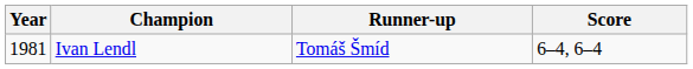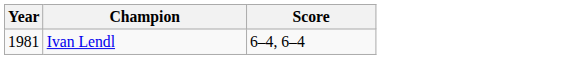 <table class="wikitable">
 <tr>
 <th>Year</th>
 <th width="200">Champion</th>
-<th width="200">Runner-up</th>
 <th width="125">Score</th>
 </tr>
 <tr>
 <td>1981</td>
 <td> <a href='#'>Ivan Lendl</a></td>
-<td> <a href='#'>Tomáš Šmíd</a></td>
 <td>6–4, 6–4</td>
 </tr>
 </table>
